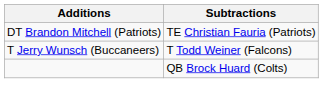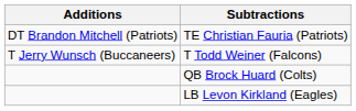 <table class="wikitable">
 <tr>
 <th>Additions</th>
 <th>Subtractions</th>
 </tr>
 <tr>
 <td>DT <a href='#'>Brandon Mitchell</a> (Patriots)</td>
 <td>TE <a href='#'>Christian Fauria</a> (Patriots)</td>
 </tr>
 <tr>
 <td>T <a href='#'>Jerry Wunsch</a> (Buccaneers)</td>
 <td>T <a href='#'>Todd Weiner</a> (Falcons)</td>
 </tr>
 <tr>
 <td></td>
 <td>QB <a href='#'>Brock Huard</a> (Colts)</td>
 </tr>
+<tr>
+<td></td>
+<td>LB <a href='#'>Levon Kirkland</a> (Eagles)</td>
+</tr>
 </table>
